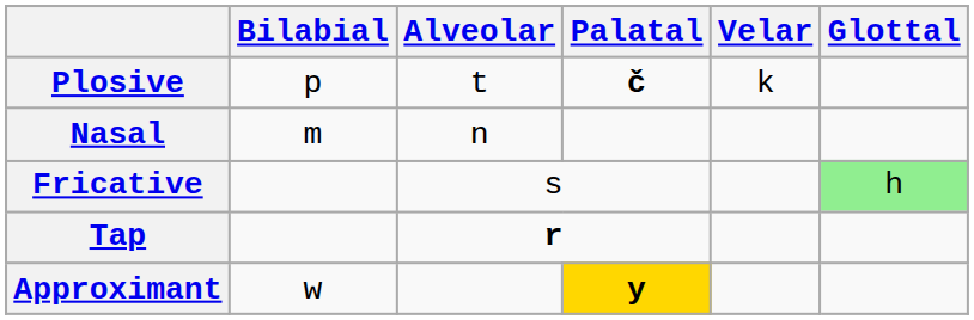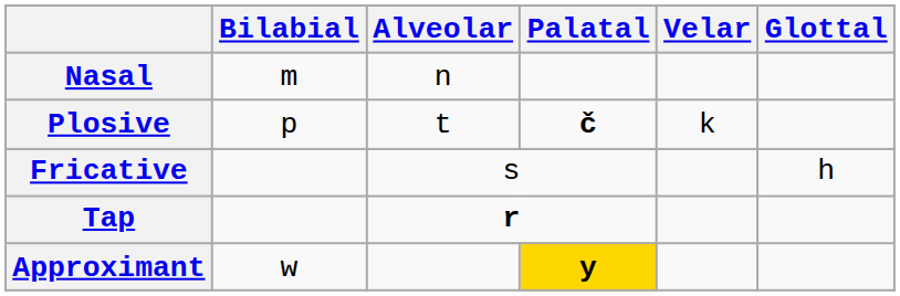 <table class="wikitable" style="text-align: center" border="1">
 <tr>
 <th> </th>
 <th><a href='#'>Bilabial</a></th>
 <th><a href='#'>Alveolar</a></th>
 <th><a href='#'>Palatal</a></th>
 <th><a href='#'>Velar</a></th>
 <th><a href='#'>Glottal</a></th>
 </tr>
 <tr>
+<th><a href='#'>Nasal</a></th>
+<td>m</td>
+<td>n</td>
+<td></td>
+<td></td>
+<td></td>
+</tr>
+<tr>
 <th><a href='#'>Plosive</a></th>
 <td>p</td>
 <td>t</td>
 <td><strong>č</strong> </td>
 <td>k</td>
 <td></td>
 </tr>
 <tr>
-<th><a href='#'>Nasal</a></th>
-<td>m</td>
-<td>n</td>
-<td></td>
-<td></td>
-<td></td>
-</tr>
-<tr>
 <th><a href='#'>Fricative</a></th>
 <td></td>
 <td colspan="2">s</td>
 <td></td>
-<td style="background: lightgreen;">h</td>
+<td>h</td>
 </tr>
 <tr>
 <th><a href='#'>Tap</a></th>
 <td></td>
 <td colspan="2"><strong>r</strong> </td>
 <td></td>
 <td></td>
 </tr>
 <tr>
 <th><a href='#'>Approximant</a></th>
 <td>w</td>
 <td></td>
 <td style="background: gold;"><strong>y</strong> </td>
 <td></td>
 <td></td>
 </tr>
 </table>
